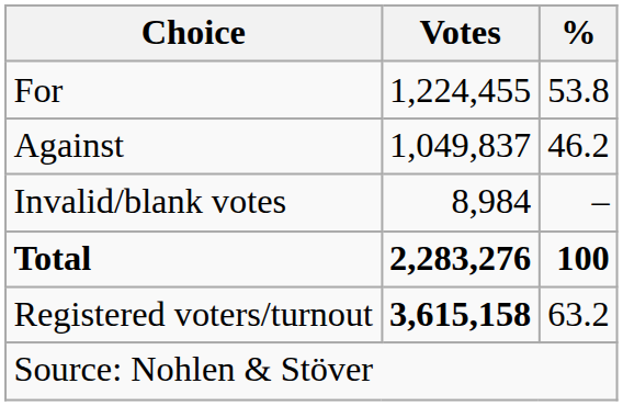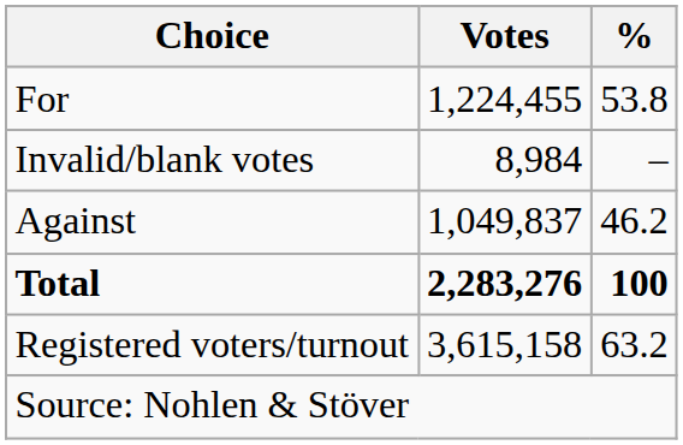 <table class=wikitable style=text-align:right>
 <tr>
 <th>Choice</th>
 <th>Votes</th>
 <th>%</th>
 </tr>
 <tr>
 <td align=left>For</td>
 <td>1,224,455</td>
 <td>53.8</td>
 </tr>
 <tr>
+<td align=left>Invalid/blank votes</td>
+<td>8,984</td>
+<td>–</td>
+</tr>
+<tr>
 <td align=left>Against</td>
 <td>1,049,837</td>
 <td>46.2</td>
-</tr>
-<tr>
-<td align=left>Invalid/blank votes</td>
-<td>8,984</td>
-<td>–</td>
 </tr>
 <tr>
 <td align=left><strong>Total</strong></td>
 <td><strong>2,283,276</strong></td>
 <td><strong>100</strong></td>
 </tr>
 <tr>
 <td align=left>Registered voters/turnout</td>
-<td><strong>3,615,158</strong></td>
+<td>3,615,158</td>
 <td>63.2</td>
 </tr>
 <tr>
 <td align=left colspan=3>Source: Nohlen & Stöver</td>
 </tr>
 </table>
